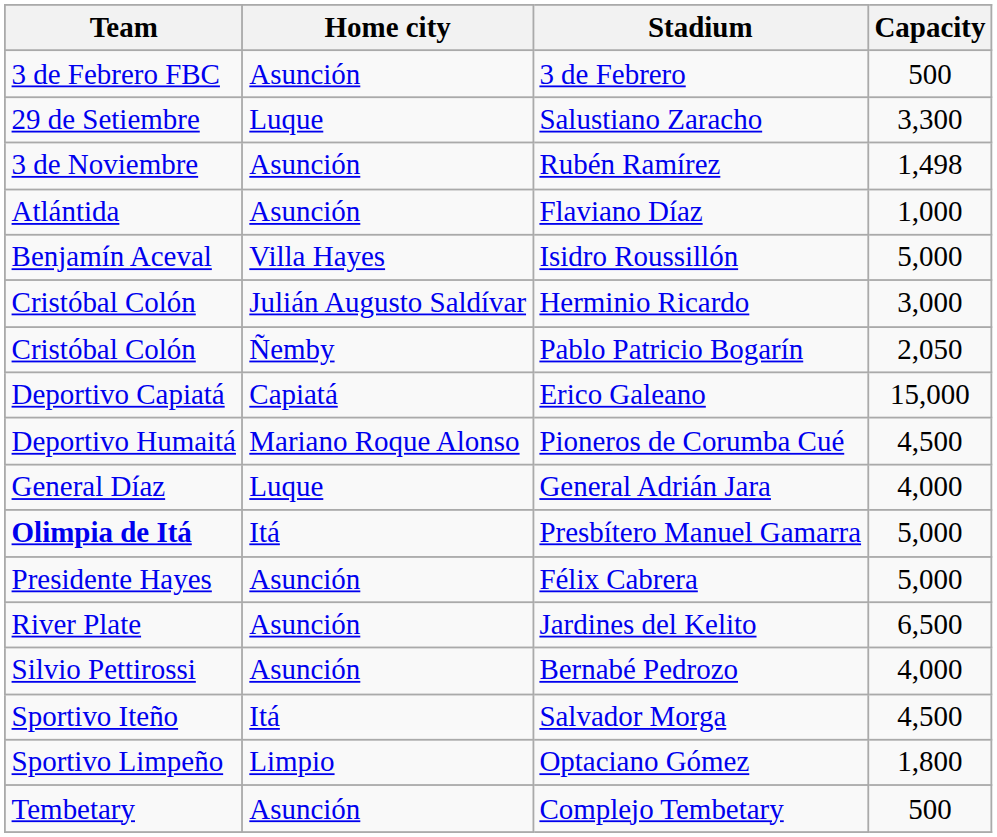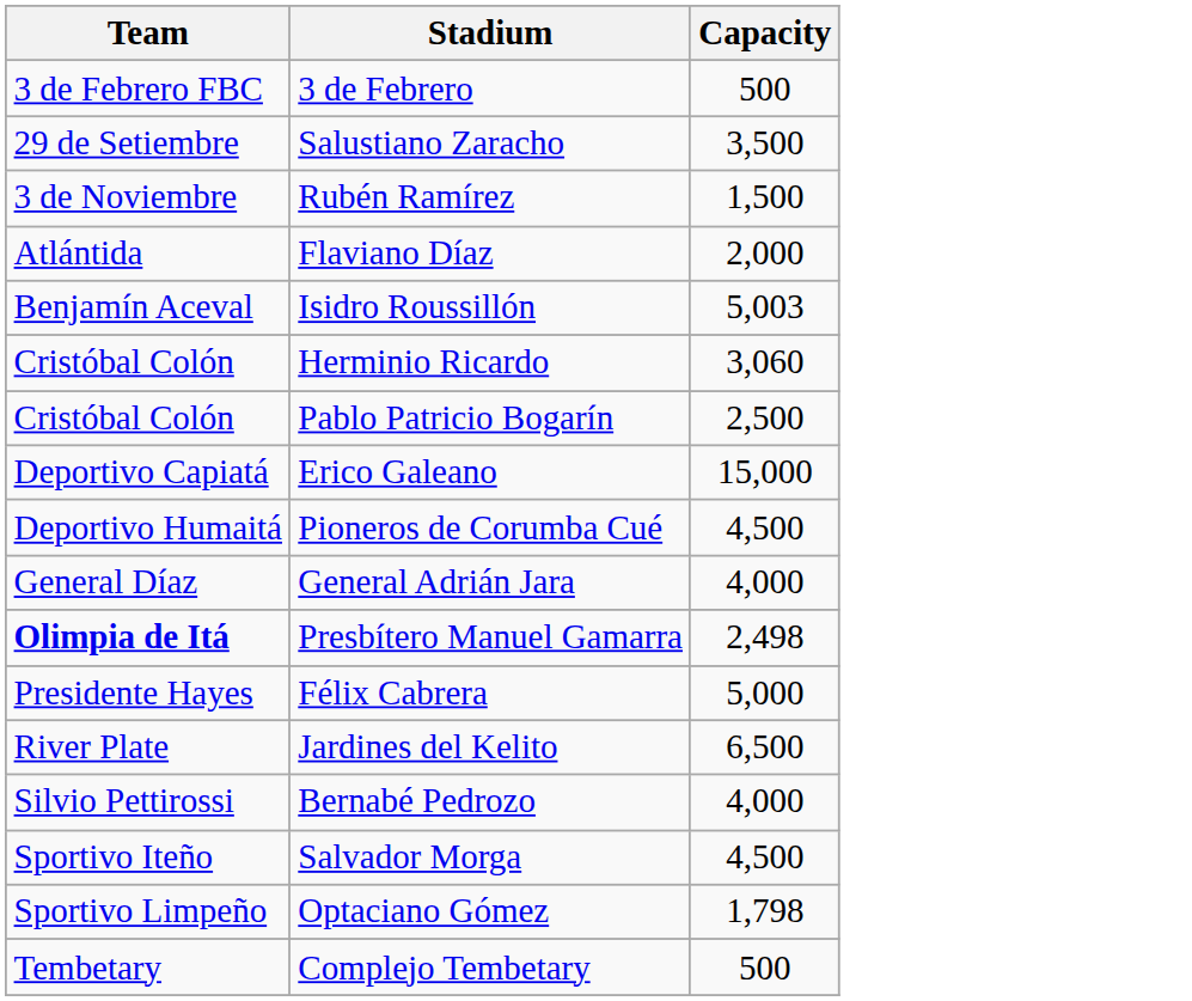 <table class="wikitable sortable">
 <tr>
 <th>Team</th>
-<th>Home city</th>
 <th>Stadium</th>
 <th>Capacity</th>
 </tr>
 <tr>
 <td><a href='#'>3 de Febrero FBC</a></td>
-<td><a href='#'>Asunción</a></td>
 <td><a href='#'>3 de Febrero</a></td>
 <td align="center">500</td>
 </tr>
 <tr>
 <td><a href='#'>29 de Setiembre</a></td>
-<td><a href='#'>Luque</a></td>
 <td><a href='#'>Salustiano Zaracho</a></td>
-<td align="center">3,300</td>
+<td align="center">3,500</td>
 </tr>
 <tr>
 <td><a href='#'>3 de Noviembre</a></td>
-<td><a href='#'>Asunción</a></td>
 <td><a href='#'>Rubén Ramírez</a></td>
-<td align="center">1,498</td>
+<td align="center">1,500</td>
 </tr>
 <tr>
 <td><a href='#'>Atlántida</a></td>
-<td><a href='#'>Asunción</a></td>
 <td><a href='#'>Flaviano Díaz</a></td>
-<td align="center">1,000</td>
+<td align="center">2,000</td>
 </tr>
 <tr>
 <td><a href='#'>Benjamín Aceval</a></td>
-<td><a href='#'>Villa Hayes</a></td>
 <td><a href='#'>Isidro Roussillón</a></td>
-<td align="center">5,000</td>
+<td align="center">5,003</td>
 </tr>
 <tr>
 <td><a href='#'>Cristóbal Colón</a></td>
-<td><a href='#'>Julián Augusto Saldívar</a></td>
 <td><a href='#'>Herminio Ricardo</a></td>
-<td align="center">3,000</td>
+<td align="center">3,060</td>
 </tr>
 <tr>
 <td><a href='#'>Cristóbal Colón</a></td>
-<td><a href='#'>Ñemby</a></td>
 <td><a href='#'>Pablo Patricio Bogarín</a></td>
-<td align="center">2,050</td>
+<td align="center">2,500</td>
 </tr>
 <tr>
 <td><a href='#'>Deportivo Capiatá</a></td>
-<td><a href='#'>Capiatá</a></td>
 <td><a href='#'>Erico Galeano</a></td>
 <td align="center">15,000</td>
 </tr>
 <tr>
 <td><a href='#'>Deportivo Humaitá</a></td>
-<td><a href='#'>Mariano Roque Alonso</a></td>
 <td><a href='#'>Pioneros de Corumba Cué</a></td>
 <td align="center">4,500</td>
 </tr>
 <tr>
 <td><a href='#'>General Díaz</a></td>
-<td><a href='#'>Luque</a></td>
 <td><a href='#'>General Adrián Jara</a></td>
 <td align="center">4,000</td>
 </tr>
 <tr>
 <td><strong><a href='#'>Olimpia de Itá</a></strong></td>
-<td><a href='#'>Itá</a></td>
 <td><a href='#'>Presbítero Manuel Gamarra</a></td>
-<td align="center">5,000</td>
+<td align="center">2,498</td>
 </tr>
 <tr>
 <td><a href='#'>Presidente Hayes</a></td>
-<td><a href='#'>Asunción</a></td>
 <td><a href='#'>Félix Cabrera</a></td>
 <td align="center">5,000</td>
 </tr>
 <tr>
 <td><a href='#'>River Plate</a></td>
-<td><a href='#'>Asunción</a></td>
 <td><a href='#'>Jardines del Kelito</a></td>
 <td align="center">6,500</td>
 </tr>
 <tr>
 <td><a href='#'>Silvio Pettirossi</a></td>
-<td><a href='#'>Asunción</a></td>
 <td><a href='#'>Bernabé Pedrozo</a></td>
 <td align="center">4,000</td>
 </tr>
 <tr>
 <td><a href='#'>Sportivo Iteño</a></td>
-<td><a href='#'>Itá</a></td>
 <td><a href='#'>Salvador Morga</a></td>
 <td align="center">4,500</td>
 </tr>
 <tr>
 <td><a href='#'>Sportivo Limpeño</a></td>
-<td><a href='#'>Limpio</a></td>
 <td><a href='#'>Optaciano Gómez</a></td>
-<td align="center">1,800</td>
+<td align="center">1,798</td>
 </tr>
 <tr>
 <td><a href='#'>Tembetary</a></td>
-<td><a href='#'>Asunción</a></td>
 <td><a href='#'>Complejo Tembetary</a></td>
 <td align="center">500</td>
 </tr>
 </table>
